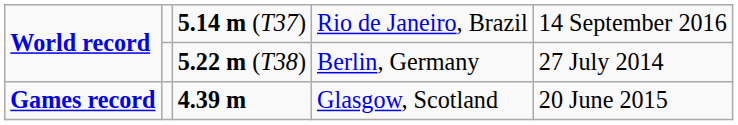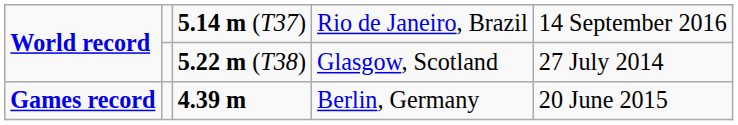 <table class="wikitable">
 <tr>
 <td rowspan=2><a href='#'><strong>World record</strong></a></td>
 <td></td>
 <td><strong>5.14 m</strong> (<em>T37</em>)</td>
 <td><a href='#'>Rio de Janeiro</a>, Brazil</td>
 <td>14 September 2016</td>
 </tr>
 <tr>
 <td></td>
 <td><strong>5.22 m</strong> (<em>T38</em>)</td>
-<td><a href='#'>Berlin</a>, Germany</td>
+<td><a href='#'>Glasgow</a>, Scotland</td>
 <td>27 July 2014</td>
 </tr>
 <tr>
 <td><a href='#'><strong>Games record</strong></a></td>
 <td></td>
 <td><strong>4.39 m</strong></td>
-<td><a href='#'>Glasgow</a>, Scotland</td>
+<td><a href='#'>Berlin</a>, Germany</td>
 <td>20 June 2015</td>
 </tr>
 </table>
